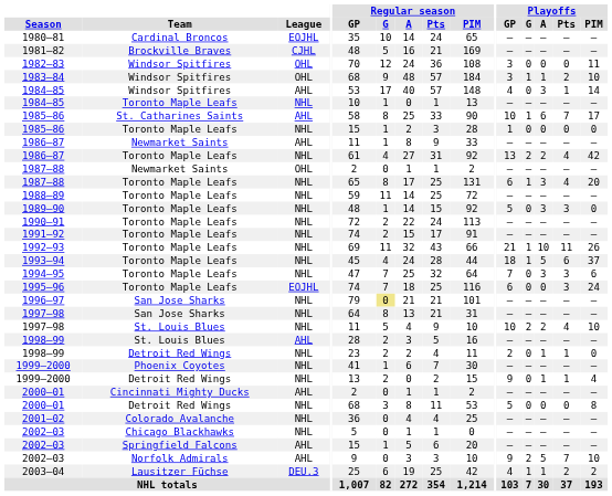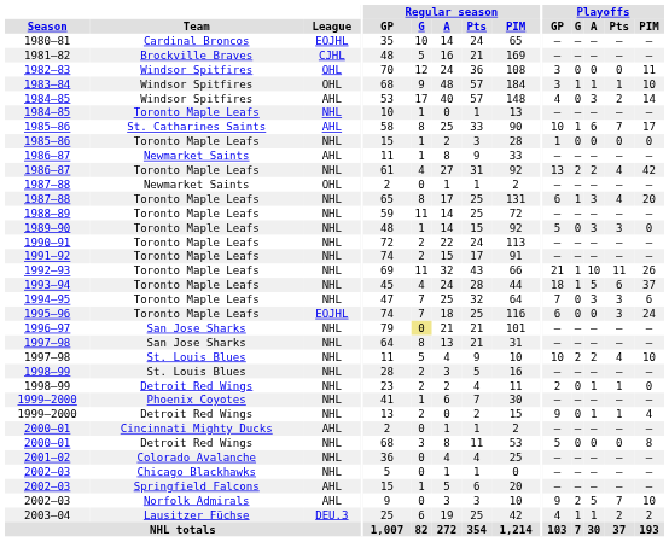 <table border="0" cellpadding="1" cellspacing="0" style="text-align:center; width:60em">
 <tr bgcolor="#e0e0e0">
 <th colspan="3" bgcolor="#ffffff"></th>
 <th rowspan="99" bgcolor="#ffffff"></th>
 <th colspan="5"><a href='#'>Regular season</a></th>
 <th rowspan="99" bgcolor="#ffffff"></th>
 <th colspan="5"><a href='#'>Playoffs</a></th>
 </tr>
 <tr bgcolor="#e0e0e0">
 <th><a href='#'>Season</a></th>
 <th>Team</th>
 <th>League</th>
 <th>GP</th>
 <th><a href='#'>G</a></th>
 <th><a href='#'>A</a></th>
 <th><a href='#'>Pts</a></th>
 <th><a href='#'>PIM</a></th>
 <th>GP</th>
 <th>G</th>
 <th>A</th>
 <th>Pts</th>
 <th>PIM</th>
 </tr>
 <tr>
 <td>1980–81</td>
 <td><a href='#'>Cardinal Broncos</a></td>
 <td><a href='#'>EOJHL</a></td>
 <td>35</td>
 <td>10</td>
 <td>14</td>
 <td>24</td>
 <td>65</td>
 <td>—</td>
 <td>—</td>
 <td>—</td>
 <td>—</td>
 <td>—</td>
 </tr>
 <tr bgcolor="#f0f0f0">
 <td>1981–82</td>
 <td><a href='#'>Brockville Braves</a></td>
 <td><a href='#'>CJHL</a></td>
 <td>48</td>
 <td>5</td>
 <td>16</td>
 <td>21</td>
 <td>169</td>
 <td>—</td>
 <td>—</td>
 <td>—</td>
 <td>—</td>
 <td>—</td>
 </tr>
 <tr>
 <td><a href='#'>1982–83</a></td>
 <td><a href='#'>Windsor Spitfires</a></td>
 <td><a href='#'>OHL</a></td>
 <td>70</td>
 <td>12</td>
 <td>24</td>
 <td>36</td>
 <td>108</td>
 <td>3</td>
 <td>0</td>
 <td>0</td>
 <td>0</td>
 <td>11</td>
 </tr>
 <tr bgcolor="#f0f0f0">
 <td><a href='#'>1983–84</a></td>
 <td>Windsor Spitfires</td>
 <td>OHL</td>
 <td>68</td>
 <td>9</td>
 <td>48</td>
 <td>57</td>
 <td>184</td>
 <td>3</td>
 <td>1</td>
 <td>1</td>
-<td>2</td>
+<td>1</td>
 <td>10</td>
 </tr>
 <tr>
 <td><a href='#'>1984–85</a></td>
 <td>Windsor Spitfires</td>
 <td>AHL</td>
 <td>53</td>
 <td>17</td>
 <td>40</td>
 <td>57</td>
 <td>148</td>
 <td>4</td>
 <td>0</td>
 <td>3</td>
-<td>1</td>
+<td>2</td>
 <td>14</td>
 </tr>
 <tr bgcolor="#f0f0f0">
 <td><a href='#'>1984–85</a></td>
 <td><a href='#'>Toronto Maple Leafs</a></td>
 <td><a href='#'>NHL</a></td>
 <td>10</td>
 <td>1</td>
 <td>0</td>
 <td>1</td>
 <td>13</td>
 <td>—</td>
 <td>—</td>
 <td>—</td>
 <td>—</td>
 <td>—</td>
 </tr>
 <tr>
 <td><a href='#'>1985–86</a></td>
 <td><a href='#'>St. Catharines Saints</a></td>
 <td><a href='#'>AHL</a></td>
 <td>58</td>
 <td>8</td>
 <td>25</td>
 <td>33</td>
 <td>90</td>
 <td>10</td>
 <td>1</td>
 <td>6</td>
 <td>7</td>
 <td>17</td>
 </tr>
 <tr bgcolor="#f0f0f0">
 <td><a href='#'>1985–86</a></td>
 <td>Toronto Maple Leafs</td>
 <td>NHL</td>
 <td>15</td>
 <td>1</td>
 <td>2</td>
 <td>3</td>
 <td>28</td>
 <td>1</td>
 <td>0</td>
 <td>0</td>
 <td>0</td>
 <td>0</td>
 </tr>
 <tr>
 <td><a href='#'>1986–87</a></td>
 <td><a href='#'>Newmarket Saints</a></td>
 <td>AHL</td>
 <td>11</td>
 <td>1</td>
 <td>8</td>
 <td>9</td>
 <td>33</td>
 <td>—</td>
 <td>—</td>
 <td>—</td>
 <td>—</td>
 <td>—</td>
 </tr>
 <tr bgcolor="#f0f0f0">
 <td><a href='#'>1986–87</a></td>
 <td>Toronto Maple Leafs</td>
 <td>NHL</td>
 <td>61</td>
 <td>4</td>
 <td>27</td>
 <td>31</td>
 <td>92</td>
 <td>13</td>
 <td>2</td>
 <td>2</td>
 <td>4</td>
 <td>42</td>
 </tr>
 <tr>
 <td><a href='#'>1987–88</a></td>
 <td>Newmarket Saints</td>
 <td>OHL</td>
 <td>2</td>
 <td>0</td>
 <td>1</td>
 <td>1</td>
 <td>2</td>
 <td>—</td>
 <td>—</td>
 <td>—</td>
 <td>—</td>
 <td>—</td>
 </tr>
 <tr bgcolor="#f0f0f0">
 <td><a href='#'>1987–88</a></td>
 <td>Toronto Maple Leafs</td>
 <td>NHL</td>
 <td>65</td>
 <td>8</td>
 <td>17</td>
 <td>25</td>
 <td>131</td>
 <td>6</td>
 <td>1</td>
 <td>3</td>
 <td>4</td>
 <td>20</td>
 </tr>
 <tr>
 <td><a href='#'>1988–89</a></td>
 <td>Toronto Maple Leafs</td>
 <td>NHL</td>
 <td>59</td>
 <td>11</td>
 <td>14</td>
 <td>25</td>
 <td>72</td>
 <td>—</td>
 <td>—</td>
 <td>—</td>
 <td>—</td>
 <td>—</td>
 </tr>
 <tr bgcolor="#f0f0f0">
 <td><a href='#'>1989–90</a></td>
 <td>Toronto Maple Leafs</td>
 <td>NHL</td>
 <td>48</td>
 <td>1</td>
 <td>14</td>
 <td>15</td>
 <td>92</td>
 <td>5</td>
 <td>0</td>
 <td>3</td>
 <td>3</td>
 <td>0</td>
 </tr>
 <tr>
 <td><a href='#'>1990–91</a></td>
 <td>Toronto Maple Leafs</td>
 <td>NHL</td>
 <td>72</td>
 <td>2</td>
 <td>22</td>
 <td>24</td>
 <td>113</td>
 <td>—</td>
 <td>—</td>
 <td>—</td>
 <td>—</td>
 <td>—</td>
 </tr>
 <tr bgcolor="#f0f0f0">
 <td><a href='#'>1991–92</a></td>
 <td>Toronto Maple Leafs</td>
 <td>NHL</td>
 <td>74</td>
 <td>2</td>
 <td>15</td>
 <td>17</td>
 <td>91</td>
 <td>—</td>
 <td>—</td>
 <td>—</td>
 <td>—</td>
 <td>—</td>
 </tr>
 <tr>
 <td><a href='#'>1992–93</a></td>
 <td>Toronto Maple Leafs</td>
 <td>NHL</td>
 <td>69</td>
 <td>11</td>
 <td>32</td>
 <td>43</td>
 <td>66</td>
 <td>21</td>
 <td>1</td>
 <td>10</td>
 <td>11</td>
 <td>26</td>
 </tr>
 <tr bgcolor="#f0f0f0">
 <td><a href='#'>1993–94</a></td>
 <td>Toronto Maple Leafs</td>
 <td>NHL</td>
 <td>45</td>
 <td>4</td>
 <td>24</td>
 <td>28</td>
 <td>44</td>
 <td>18</td>
 <td>1</td>
 <td>5</td>
 <td>6</td>
 <td>37</td>
 </tr>
 <tr>
 <td><a href='#'>1994–95</a></td>
 <td>Toronto Maple Leafs</td>
 <td>NHL</td>
 <td>47</td>
 <td>7</td>
 <td>25</td>
 <td>32</td>
 <td>64</td>
 <td>7</td>
 <td>0</td>
 <td>3</td>
 <td>3</td>
 <td>6</td>
 </tr>
 <tr bgcolor="#f0f0f0">
 <td><a href='#'>1995–96</a></td>
 <td>Toronto Maple Leafs</td>
 <td><a href='#'>EOJHL</a></td>
 <td>74</td>
 <td>7</td>
 <td>18</td>
 <td>25</td>
 <td>116</td>
 <td>6</td>
 <td>0</td>
 <td>0</td>
 <td>3</td>
 <td>24</td>
 </tr>
 <tr>
 <td><a href='#'>1996–97</a></td>
 <td><a href='#'>San Jose Sharks</a></td>
 <td>NHL</td>
 <td>79</td>
 <td style="background: khaki;">0</td>
 <td>21</td>
 <td>21</td>
 <td>101</td>
 <td>—</td>
 <td>—</td>
 <td>—</td>
 <td>—</td>
 <td>—</td>
 </tr>
 <tr bgcolor="#f0f0f0">
 <td><a href='#'>1997–98</a></td>
 <td>San Jose Sharks</td>
 <td>NHL</td>
 <td>64</td>
 <td>8</td>
 <td>13</td>
 <td>21</td>
 <td>31</td>
 <td>—</td>
 <td>—</td>
 <td>—</td>
 <td>—</td>
 <td>—</td>
 </tr>
 <tr>
 <td>1997–98</td>
 <td><a href='#'>St. Louis Blues</a></td>
 <td>NHL</td>
 <td>11</td>
 <td>5</td>
 <td>4</td>
 <td>9</td>
 <td>10</td>
 <td>10</td>
 <td>2</td>
 <td>2</td>
 <td>4</td>
 <td>10</td>
 </tr>
 <tr bgcolor="#f0f0f0">
 <td><a href='#'>1998–99</a></td>
 <td>St. Louis Blues</td>
-<td><a href='#'>AHL</a></td>
+<td>NHL</td>
 <td>28</td>
 <td>2</td>
 <td>3</td>
 <td>5</td>
 <td>16</td>
 <td>—</td>
 <td>—</td>
 <td>—</td>
 <td>—</td>
 <td>—</td>
 </tr>
 <tr>
 <td>1998–99</td>
 <td><a href='#'>Detroit Red Wings</a></td>
 <td>NHL</td>
 <td>23</td>
 <td>2</td>
 <td>2</td>
 <td>4</td>
 <td>11</td>
 <td>2</td>
 <td>0</td>
 <td>1</td>
 <td>1</td>
 <td>0</td>
 </tr>
 <tr bgcolor="#f0f0f0">
 <td><a href='#'>1999–2000</a></td>
 <td><a href='#'>Phoenix Coyotes</a></td>
 <td>NHL</td>
 <td>41</td>
 <td>1</td>
 <td>6</td>
 <td>7</td>
 <td>30</td>
 <td>—</td>
 <td>—</td>
 <td>—</td>
 <td>—</td>
 <td>—</td>
 </tr>
 <tr>
 <td>1999–2000</td>
 <td>Detroit Red Wings</td>
 <td>NHL</td>
 <td>13</td>
 <td>2</td>
 <td>0</td>
 <td>2</td>
 <td>15</td>
 <td>9</td>
 <td>0</td>
 <td>1</td>
 <td>1</td>
 <td>4</td>
 </tr>
 <tr bgcolor="#f0f0f0">
 <td><a href='#'>2000–01</a></td>
 <td><a href='#'>Cincinnati Mighty Ducks</a></td>
 <td>AHL</td>
 <td>2</td>
 <td>0</td>
 <td>1</td>
 <td>1</td>
 <td>2</td>
 <td>—</td>
 <td>—</td>
 <td>—</td>
 <td>—</td>
 <td>—</td>
 </tr>
 <tr>
 <td><a href='#'>2000–01</a></td>
 <td>Detroit Red Wings</td>
 <td>NHL</td>
 <td>68</td>
 <td>3</td>
 <td>8</td>
 <td>11</td>
 <td>53</td>
 <td>5</td>
 <td>0</td>
 <td>0</td>
 <td>0</td>
 <td>8</td>
 </tr>
 <tr bgcolor="#f0f0f0">
 <td><a href='#'>2001–02</a></td>
 <td><a href='#'>Colorado Avalanche</a></td>
 <td>NHL</td>
 <td>36</td>
 <td>0</td>
 <td>4</td>
 <td>4</td>
 <td>25</td>
 <td>—</td>
 <td>—</td>
 <td>—</td>
 <td>—</td>
 <td>—</td>
 </tr>
 <tr>
 <td><a href='#'>2002–03</a></td>
 <td><a href='#'>Chicago Blackhawks</a></td>
 <td>NHL</td>
 <td>5</td>
 <td>0</td>
 <td>1</td>
 <td>1</td>
 <td>0</td>
 <td>—</td>
 <td>—</td>
 <td>—</td>
 <td>—</td>
 <td>—</td>
 </tr>
 <tr bgcolor="#f0f0f0">
 <td><a href='#'>2002–03</a></td>
 <td><a href='#'>Springfield Falcons</a></td>
 <td>AHL</td>
 <td>15</td>
 <td>1</td>
 <td>5</td>
 <td>6</td>
 <td>20</td>
 <td>—</td>
 <td>—</td>
 <td>—</td>
 <td>—</td>
 <td>—</td>
 </tr>
 <tr>
 <td>2002–03</td>
 <td><a href='#'>Norfolk Admirals</a></td>
 <td>AHL</td>
 <td>9</td>
 <td>0</td>
 <td>3</td>
 <td>3</td>
 <td>10</td>
 <td>9</td>
 <td>2</td>
 <td>5</td>
 <td>7</td>
 <td>10</td>
 </tr>
 <tr bgcolor="#f0f0f0">
 <td>2003–04</td>
 <td><a href='#'>Lausitzer Füchse</a></td>
 <td><a href='#'>DEU.3</a></td>
 <td>25</td>
 <td>6</td>
 <td>19</td>
 <td>25</td>
 <td>42</td>
 <td>4</td>
 <td>1</td>
 <td>1</td>
 <td>2</td>
 <td>2</td>
 </tr>
 <tr bgcolor="#e0e0e0">
 <th colspan="3">NHL totals</th>
 <th>1,007</th>
 <th>82</th>
 <th>272</th>
 <th>354</th>
 <th>1,214</th>
 <th>103</th>
 <th>7</th>
 <th>30</th>
 <th>37</th>
 <th>193</th>
 </tr>
 </table>
